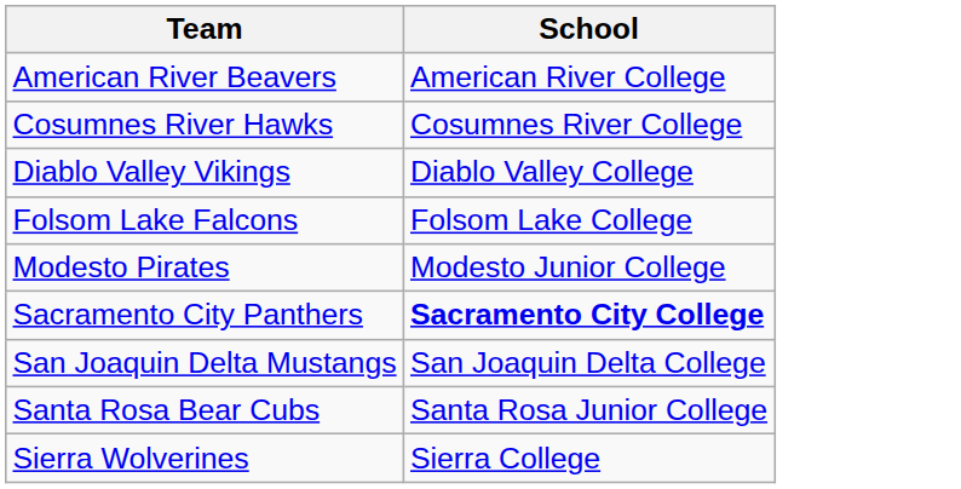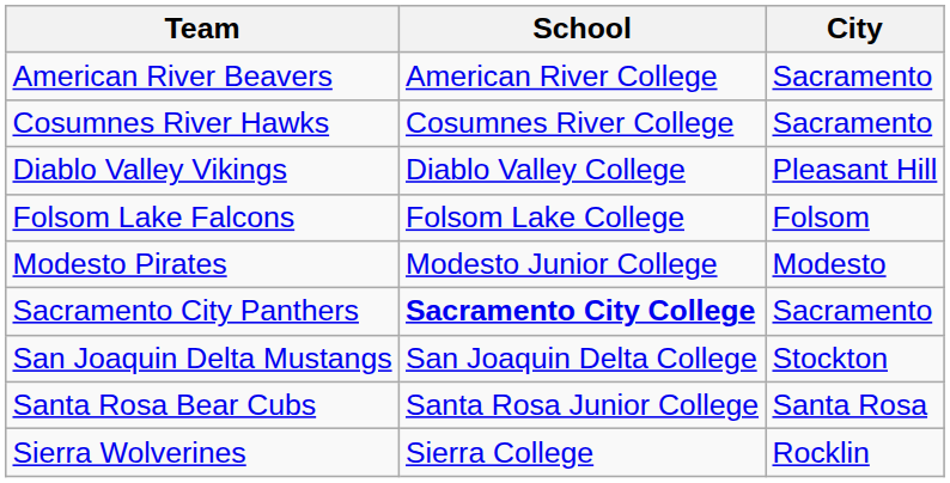 <table class="sortable wikitable">
 <tr>
 <th>Team</th>
 <th>School</th>
+<th>City</th>
 </tr>
 <tr>
 <td><a href='#'>American River Beavers</a></td>
 <td><a href='#'>American River College</a></td>
+<td><a href='#'>Sacramento</a></td>
 </tr>
 <tr>
 <td><a href='#'>Cosumnes River Hawks</a></td>
 <td><a href='#'>Cosumnes River College</a></td>
+<td><a href='#'>Sacramento</a></td>
 </tr>
 <tr>
 <td><a href='#'>Diablo Valley Vikings</a></td>
 <td><a href='#'>Diablo Valley College</a></td>
+<td><a href='#'>Pleasant Hill</a></td>
 </tr>
 <tr>
 <td><a href='#'>Folsom Lake Falcons</a></td>
 <td><a href='#'>Folsom Lake College</a></td>
+<td><a href='#'>Folsom</a></td>
 </tr>
 <tr>
 <td><a href='#'>Modesto Pirates</a></td>
 <td><a href='#'>Modesto Junior College</a></td>
+<td><a href='#'>Modesto</a></td>
 </tr>
 <tr>
 <td><a href='#'>Sacramento City Panthers</a></td>
 <td><strong><a href='#'>Sacramento City College</a></strong></td>
+<td><a href='#'>Sacramento</a></td>
 </tr>
 <tr>
 <td><a href='#'>San Joaquin Delta Mustangs</a></td>
 <td><a href='#'>San Joaquin Delta College</a></td>
+<td><a href='#'>Stockton</a></td>
 </tr>
 <tr>
 <td><a href='#'>Santa Rosa Bear Cubs</a></td>
 <td><a href='#'>Santa Rosa Junior College</a></td>
+<td><a href='#'>Santa Rosa</a></td>
 </tr>
 <tr>
 <td><a href='#'>Sierra Wolverines</a></td>
 <td><a href='#'>Sierra College</a></td>
+<td><a href='#'>Rocklin</a></td>
 </tr>
 </table>
